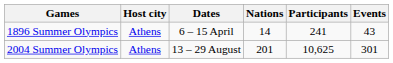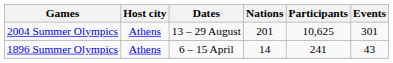 <table class="wikitable" style="text-align:center;">
 <tr>
 <th>Games</th>
 <th>Host city</th>
 <th>Dates</th>
 <th>Nations</th>
 <th>Participants</th>
 <th>Events</th>
 </tr>
 <tr>
+<td><a href='#'>2004 Summer Olympics</a></td>
+<td><a href='#'>Athens</a></td>
+<td>13 – 29 August</td>
+<td>201</td>
+<td>10,625</td>
+<td>301</td>
+</tr>
+<tr>
 <td><a href='#'>1896 Summer Olympics</a></td>
 <td><a href='#'>Athens</a></td>
 <td>6 – 15 April</td>
 <td>14</td>
 <td>241</td>
 <td>43</td>
 </tr>
-<tr>
-<td><a href='#'>2004 Summer Olympics</a></td>
-<td><a href='#'>Athens</a></td>
-<td>13 – 29 August</td>
-<td>201</td>
-<td>10,625</td>
-<td>301</td>
-</tr>
 </table>
